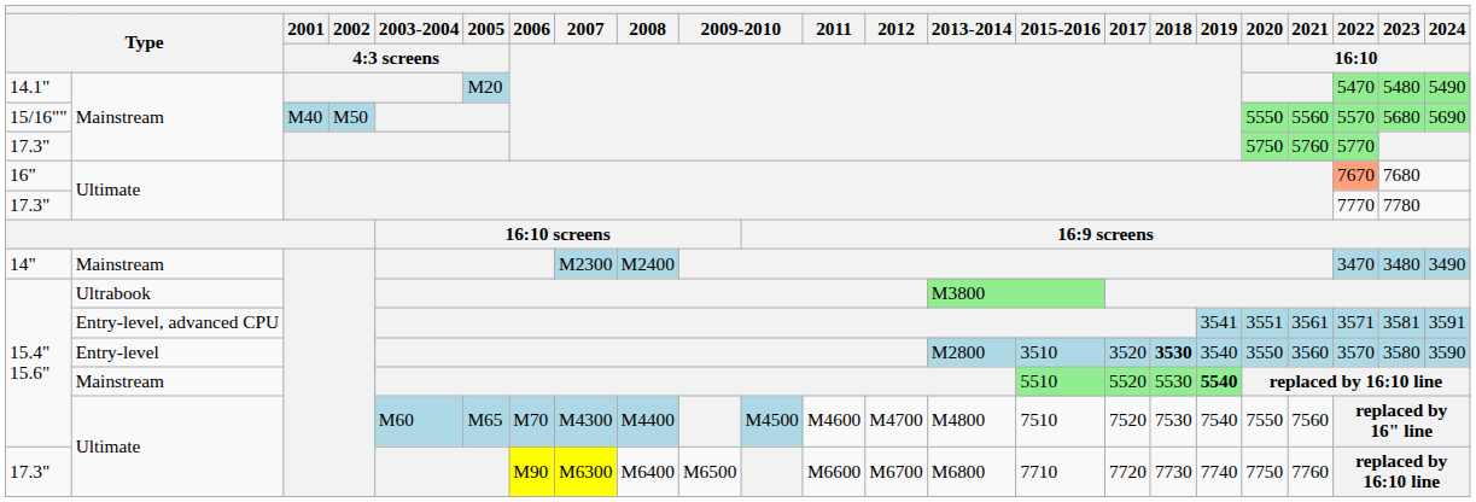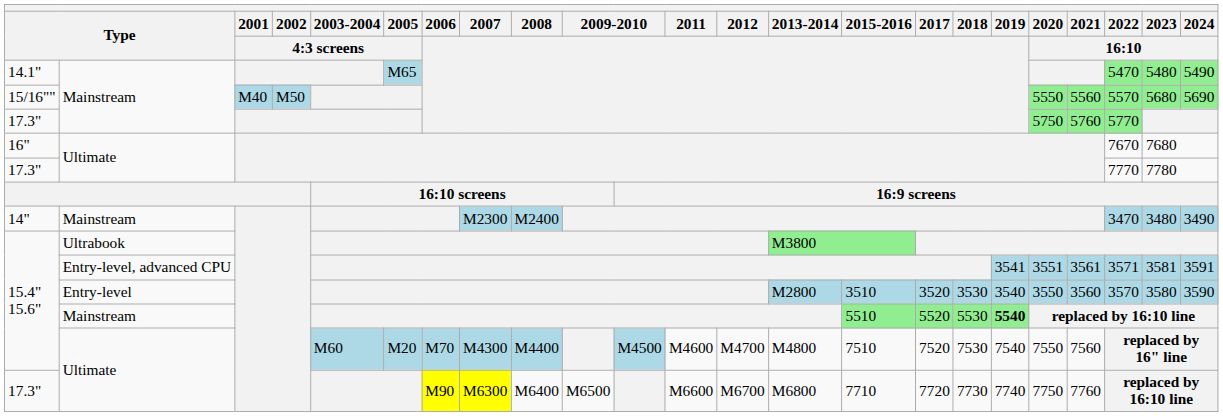 <table class="wikitable mw-collapsible mw-collapsed" style="min-width: 75%;">
 <tr>
 <th colspan="23" style="text-align:center;"></th>
 </tr>
 <tr>
 <th colspan="2" rowspan="2">Type</th>
 <th>2001</th>
 <th>2002</th>
 <th>2003-2004</th>
 <th>2005</th>
 <th>2006</th>
 <th>2007</th>
 <th>2008</th>
 <th colspan="2">2009-2010</th>
 <th>2011</th>
 <th>2012</th>
 <th>2013-2014</th>
 <th>2015-2016</th>
 <th>2017</th>
 <th>2018</th>
 <th>2019</th>
 <th>2020</th>
 <th>2021</th>
 <th>2022</th>
 <th>2023</th>
 <th>2024</th>
 </tr>
 <tr>
 <th colspan="4">4:3 screens</th>
 <th colspan="12" rowspan="4"></th>
 <th colspan="5">16:10</th>
 </tr>
 <tr>
 <td>14.1"</td>
 <td rowspan="3">Mainstream</td>
 <th colspan="3"></th>
-<td bgcolor="lightblue">M20</td>
+<td bgcolor="lightblue">M65</td>
 <th colspan="2"></th>
 <td bgcolor="lightgreen">5470</td>
 <td bgcolor="lightgreen">5480</td>
 <td bgcolor="lightgreen">5490</td>
 </tr>
 <tr>
 <td>15/16""</td>
 <td bgcolor="lightblue">M40</td>
 <td bgcolor="lightblue">M50</td>
 <th colspan="2"></th>
 <td bgcolor="lightgreen">5550</td>
 <td bgcolor="lightgreen">5560</td>
 <td bgcolor="lightgreen">5570</td>
 <td bgcolor="lightgreen">5680</td>
 <td bgcolor="lightgreen">5690</td>
 </tr>
 <tr>
 <td>17.3"</td>
 <th colspan="4"></th>
 <td bgcolor="lightgreen">5750</td>
 <td bgcolor="lightgreen">5760</td>
 <td bgcolor="lightgreen">5770</td>
 <th colspan="2"></th>
 </tr>
 <tr>
 <td>16"</td>
 <td rowspan="2">Ultimate</td>
 <th colspan="18" rowspan="2"></th>
-<td style="background: lightsalmon;">7670</td>
+<td>7670</td>
 <td colspan="2">7680</td>
 </tr>
 <tr>
 <td>17.3"</td>
 <td>7770</td>
 <td colspan="2">7780</td>
 </tr>
 <tr>
 <th colspan="4"></th>
 <th colspan="6">16:10 screens</th>
 <th colspan="13">16:9 screens</th>
 </tr>
 <tr>
 <td>14"</td>
 <td>Mainstream</td>
 <th colspan="2" rowspan="7"></th>
 <th colspan="3"></th>
 <td bgcolor="lightblue">M2300</td>
 <td bgcolor="lightblue">M2400</td>
 <th colspan="11"></th>
 <td bgcolor="lightblue">3470</td>
 <td bgcolor="lightblue">3480</td>
 <td bgcolor="lightblue">3490</td>
 </tr>
 <tr>
 <td rowspan="5">15.4"<br>15.6"</td>
 <td>Ultrabook</td>
 <th colspan="9"></th>
 <td colspan="2" bgcolor="lightgreen">M3800</td>
 <th colspan="8"></th>
 </tr>
 <tr>
 <td>Entry-level, advanced CPU</td>
 <th colspan="13"></th>
 <td bgcolor="lightblue">3541</td>
 <td bgcolor="lightblue">3551</td>
 <td bgcolor="lightblue">3561</td>
 <td bgcolor="lightblue">3571</td>
 <td bgcolor="lightblue">3581</td>
 <td bgcolor="lightblue">3591</td>
 </tr>
 <tr>
 <td>Entry-level</td>
 <th colspan="9"></th>
 <td bgcolor="lightblue">M2800</td>
 <td bgcolor="lightblue">3510</td>
 <td bgcolor="lightblue">3520</td>
-<td bgcolor="lightblue"><strong>3530</strong></td>
+<td bgcolor="lightblue">3530</td>
 <td bgcolor="lightblue">3540</td>
 <td bgcolor="lightblue">3550</td>
 <td bgcolor="lightblue">3560</td>
 <td bgcolor="lightblue">3570</td>
 <td bgcolor="lightblue">3580</td>
 <td bgcolor="lightblue">3590</td>
 </tr>
 <tr>
 <td>Mainstream</td>
 <th colspan="10"></th>
 <td bgcolor="lightgreen">5510</td>
 <td bgcolor="lightgreen">5520</td>
 <td bgcolor="lightgreen">5530</td>
 <td bgcolor="lightgreen"><strong>5540</strong></td>
 <th colspan="5">replaced by 16:10 line</th>
 </tr>
 <tr>
 <td rowspan="2">Ultimate</td>
 <td bgcolor="lightblue">M60</td>
-<td bgcolor="lightblue">M65</td>
+<td bgcolor="lightblue">M20</td>
 <td bgcolor="lightblue">M70</td>
 <td bgcolor="lightblue">M4300</td>
 <td bgcolor="lightblue">M4400</td>
 <th></th>
 <td bgcolor="lightblue">M4500</td>
 <td>M4600</td>
 <td>M4700</td>
 <td>M4800</td>
 <td>7510</td>
 <td>7520</td>
 <td>7530</td>
 <td>7540</td>
 <td>7550</td>
 <td>7560</td>
 <th colspan="3">replaced by<br>16" line</th>
 </tr>
 <tr>
 <td>17.3"</td>
 <th colspan="2"></th>
 <td bgcolor="yellow">M90</td>
 <td bgcolor="yellow">M6300</td>
 <td>M6400</td>
 <td>M6500</td>
 <th></th>
 <td>M6600</td>
 <td>M6700</td>
 <td>M6800</td>
 <td>7710</td>
 <td>7720</td>
 <td>7730</td>
 <td>7740</td>
 <td>7750</td>
 <td>7760</td>
 <th colspan="3">replaced by<br>16:10 line</th>
 </tr>
 </table>
